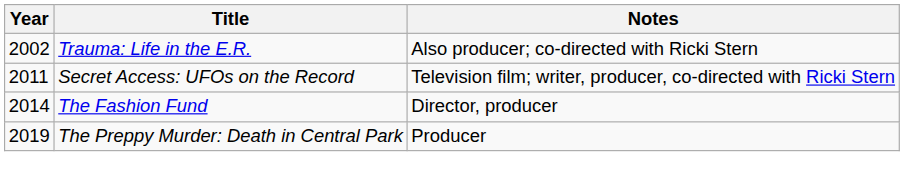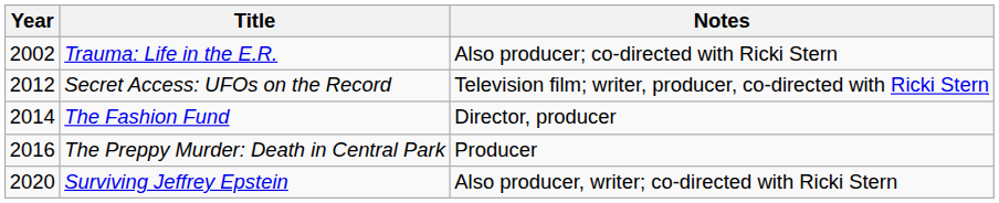 <table class="wikitable sortable">
 <tr>
 <th>Year</th>
 <th>Title</th>
 <th>Notes</th>
 </tr>
 <tr>
 <td>2002</td>
 <td><em><a href='#'>Trauma: Life in the E.R.</a></em></td>
 <td>Also producer; co-directed with Ricki Stern</td>
 </tr>
 <tr>
-<td>2011</td>
+<td>2012</td>
 <td><em>Secret Access: UFOs on the Record</em></td>
 <td>Television film; writer, producer, co-directed with <a href='#'>Ricki Stern</a></td>
 </tr>
 <tr>
 <td>2014</td>
 <td><em><a href='#'>The Fashion Fund</a></em></td>
 <td>Director, producer</td>
 </tr>
 <tr>
-<td>2019</td>
+<td>2016</td>
 <td><em>The Preppy Murder: Death in Central Park</em></td>
 <td>Producer</td>
 </tr>
+<tr>
+<td>2020</td>
+<td><em><a href='#'>Surviving Jeffrey Epstein</a></em></td>
+<td>Also producer, writer; co-directed with Ricki Stern</td>
+</tr>
 </table>
